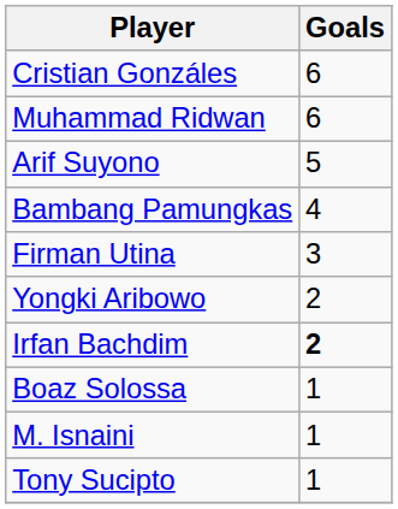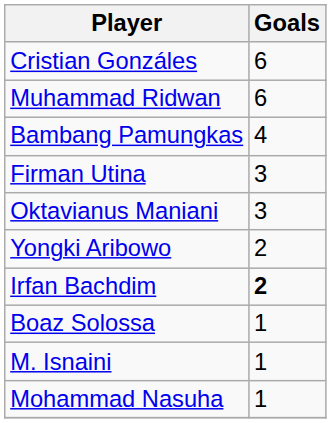 <table class="wikitable sortable" style="text-align: left;">
 <tr>
 <th>Player</th>
 <th>Goals</th>
 </tr>
 <tr>
 <td><a href='#'>Cristian Gonzáles</a></td>
 <td>6</td>
 </tr>
 <tr>
 <td><a href='#'>Muhammad Ridwan</a></td>
 <td>6</td>
 </tr>
 <tr>
-<td><a href='#'>Arif Suyono</a></td>
-<td>5</td>
-</tr>
-<tr>
 <td><a href='#'>Bambang Pamungkas</a></td>
 <td>4</td>
 </tr>
 <tr>
 <td><a href='#'>Firman Utina</a></td>
+<td>3</td>
+</tr>
+<tr>
+<td><a href='#'>Oktavianus Maniani</a></td>
 <td>3</td>
 </tr>
 <tr>
 <td><a href='#'>Yongki Aribowo</a></td>
 <td>2</td>
 </tr>
 <tr>
 <td><a href='#'>Irfan Bachdim</a></td>
 <td><strong>2</strong></td>
 </tr>
 <tr>
 <td><a href='#'>Boaz Solossa</a></td>
 <td>1</td>
 </tr>
 <tr>
 <td><a href='#'>M. Isnaini</a></td>
 <td>1</td>
 </tr>
 <tr>
-<td><a href='#'>Tony Sucipto</a></td>
+<td><a href='#'>Mohammad Nasuha</a></td>
 <td>1</td>
 </tr>
 <tr>
 </tr>
 </table>
